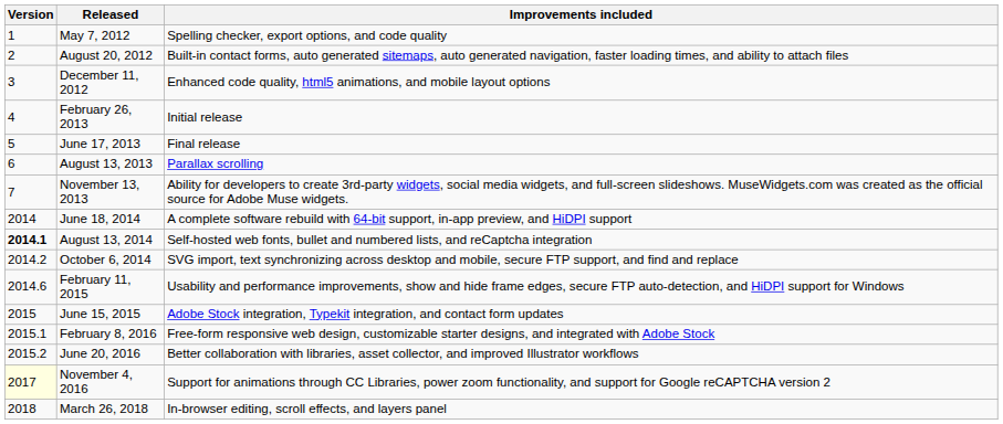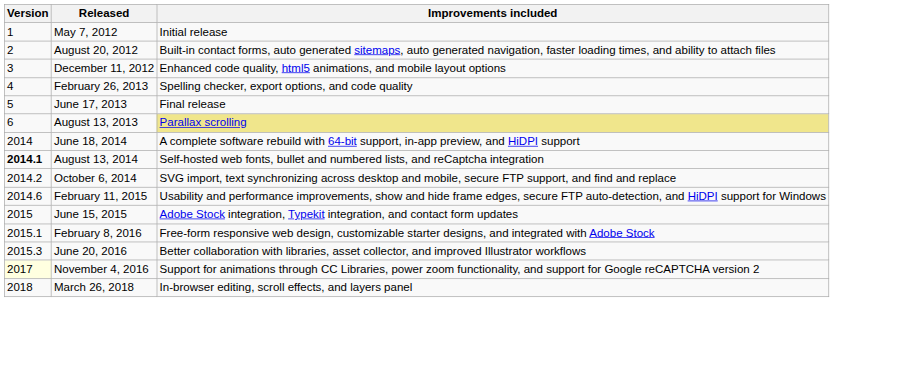 <table class="wikitable">
 <tr>
 <th>Version</th>
 <th>Released</th>
 <th>Improvements included</th>
 </tr>
 <tr>
 <td>1</td>
 <td>May 7, 2012</td>
-<td>Spelling checker, export options, and code quality</td>
+<td>Initial release</td>
 </tr>
 <tr>
 <td>2</td>
 <td>August 20, 2012</td>
 <td>Built-in contact forms, auto generated <a href='#'>sitemaps</a>, auto generated navigation, faster loading times, and ability to attach files</td>
 </tr>
 <tr>
 <td>3</td>
 <td>December 11, 2012</td>
 <td>Enhanced code quality, <a href='#'>html5</a> animations, and mobile layout options</td>
 </tr>
 <tr>
 <td>4</td>
 <td>February 26, 2013</td>
-<td>Initial release</td>
+<td>Spelling checker, export options, and code quality</td>
 </tr>
 <tr>
 <td>5</td>
 <td>June 17, 2013</td>
 <td>Final release</td>
 </tr>
 <tr>
 <td>6</td>
 <td>August 13, 2013</td>
-<td><a href='#'>Parallax scrolling</a></td>
-</tr>
-<tr>
-<td>7</td>
-<td>November 13, 2013</td>
-<td>Ability for developers to create 3rd-party <a href='#'>widgets</a>, social media widgets, and full-screen slideshows. MuseWidgets.com was created as the official source for Adobe Muse widgets.</td>
+<td style="background: khaki;"><a href='#'>Parallax scrolling</a></td>
 </tr>
 <tr>
 <td>2014</td>
 <td>June 18, 2014</td>
 <td>A complete software rebuild with <a href='#'>64-bit</a> support, in-app preview, and <a href='#'>HiDPI</a> support</td>
 </tr>
 <tr>
 <td><strong>2014.1</strong></td>
 <td>August 13, 2014</td>
 <td>Self-hosted web fonts, bullet and numbered lists, and reCaptcha integration</td>
 </tr>
 <tr>
 <td>2014.2</td>
 <td>October 6, 2014</td>
 <td>SVG import, text synchronizing across desktop and mobile, secure FTP support, and find and replace</td>
 </tr>
 <tr>
 <td>2014.6</td>
 <td>February 11, 2015</td>
 <td>Usability and performance improvements, show and hide frame edges, secure FTP auto-detection, and <a href='#'>HiDPI</a> support for Windows</td>
 </tr>
 <tr>
 <td>2015</td>
 <td>June 15, 2015</td>
 <td><a href='#'>Adobe Stock</a> integration, <a href='#'>Typekit</a> integration, and contact form updates</td>
 </tr>
 <tr>
 <td>2015.1</td>
 <td>February 8, 2016</td>
 <td>Free-form responsive web design, customizable starter designs, and integrated with <a href='#'>Adobe Stock</a></td>
 </tr>
 <tr>
-<td>2015.2</td>
+<td>2015.3</td>
 <td>June 20, 2016</td>
 <td>Better collaboration with libraries, asset collector, and improved Illustrator workflows</td>
 </tr>
 <tr>
 <td style="background: lightyellow;">2017</td>
 <td>November 4, 2016</td>
 <td>Support for animations through CC Libraries, power zoom functionality, and support for Google reCAPTCHA version 2</td>
 </tr>
 <tr>
 <td>2018</td>
 <td>March 26, 2018</td>
 <td>In-browser editing, scroll effects, and layers panel</td>
 </tr>
 </table>
